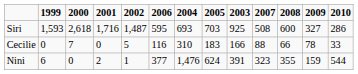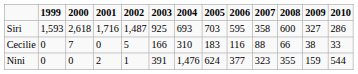 <table class="wikitable">
 <tr>
 <td></td>
 <td><strong>1999</strong></td>
 <td><strong>2000</strong></td>
 <td><strong>2001</strong></td>
 <td><strong>2002</strong></td>
-<td><strong>2006</strong></td>
+<td><strong>2003</strong></td>
 <td><strong>2004</strong></td>
 <td><strong>2005</strong></td>
-<td><strong>2003</strong></td>
+<td><strong>2006</strong></td>
 <td><strong>2007</strong></td>
 <td><strong>2008</strong></td>
 <td><strong>2009</strong></td>
 <td><strong>2010</strong></td>
 </tr>
 <tr>
 <td>Siri</td>
 <td>1,593</td>
 <td>2,618</td>
 <td>1,716</td>
 <td>1,487</td>
-<td>595</td>
+<td>925</td>
 <td>693</td>
 <td>703</td>
-<td>925</td>
-<td>508</td>
+<td>595</td>
+<td>358</td>
 <td>600</td>
 <td>327</td>
 <td>286</td>
 </tr>
 <tr>
 <td>Cecilie</td>
 <td>0</td>
 <td>7</td>
 <td>0</td>
 <td>5</td>
-<td>116</td>
+<td>166</td>
 <td>310</td>
 <td>183</td>
-<td>166</td>
+<td>116</td>
 <td>88</td>
 <td>66</td>
-<td>78</td>
+<td>38</td>
 <td>33</td>
 </tr>
 <tr>
 <td>Nini</td>
-<td>6</td>
+<td>0</td>
 <td>0</td>
 <td>2</td>
 <td>1</td>
-<td>377</td>
+<td>391</td>
 <td>1,476</td>
 <td>624</td>
-<td>391</td>
+<td>377</td>
 <td>323</td>
 <td>355</td>
 <td>159</td>
 <td>544</td>
 </tr>
 </table>
